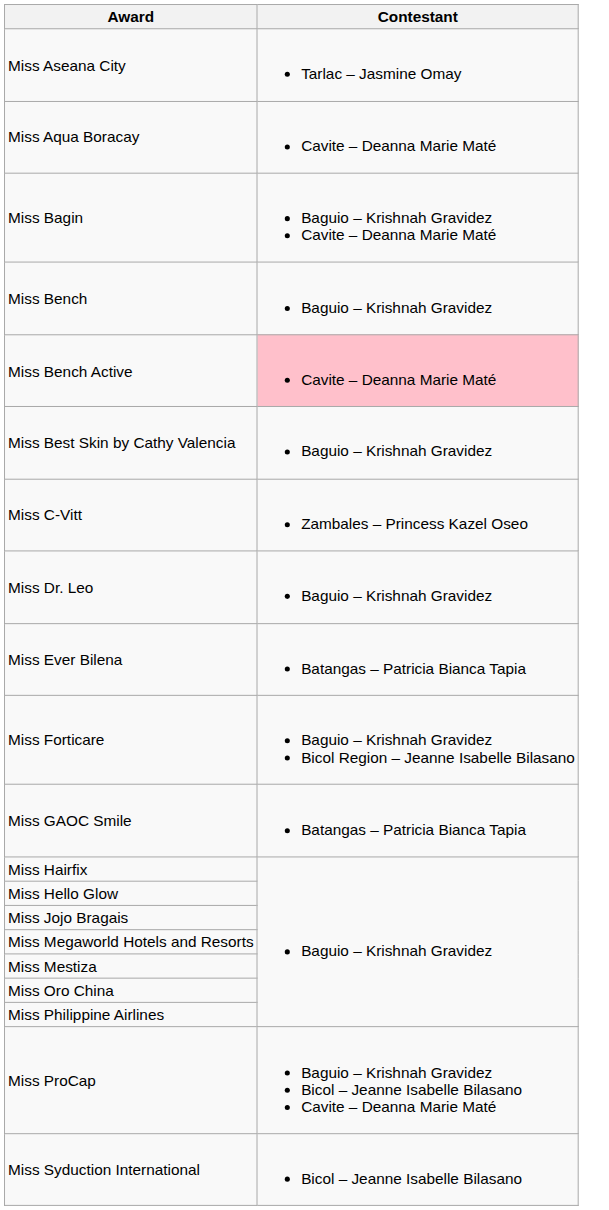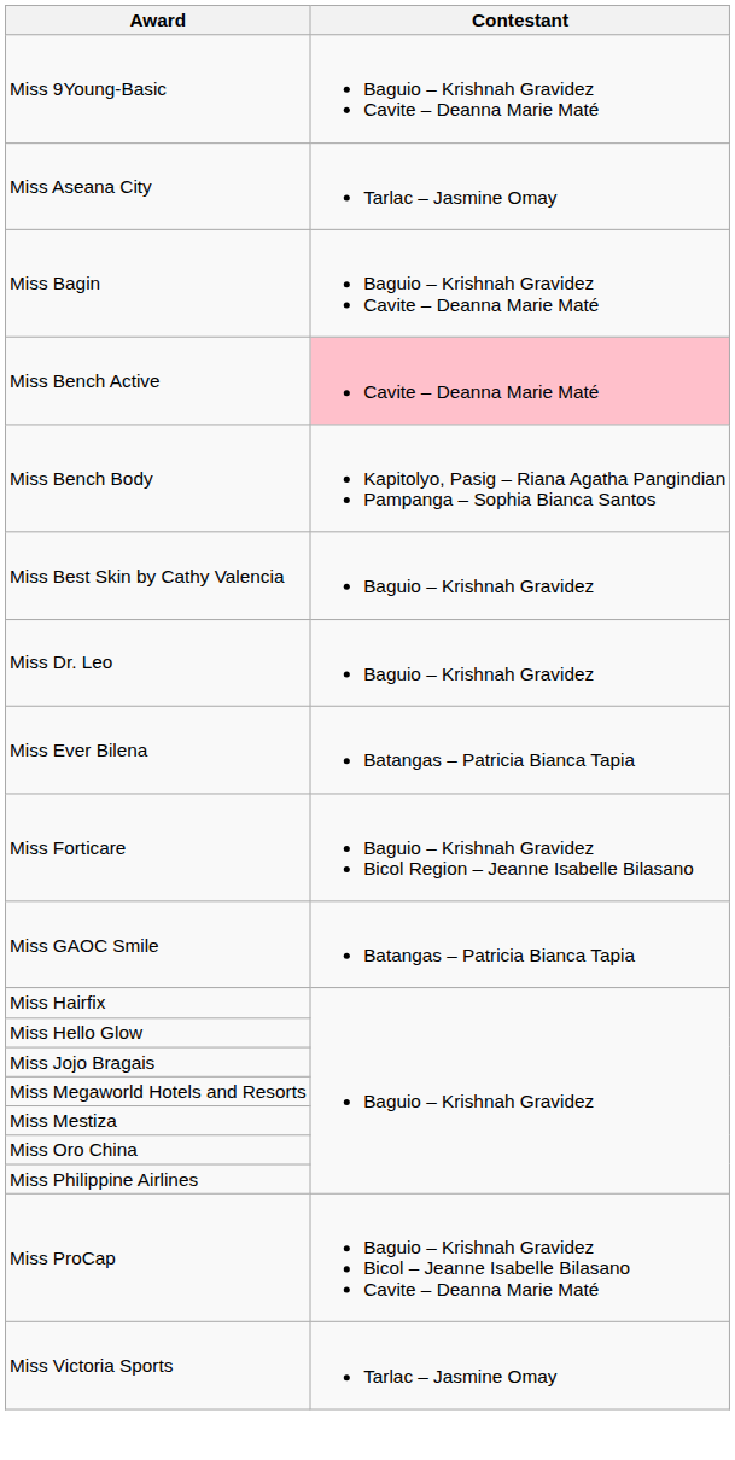 <table class="wikitable sortable" style="font-size: 95%;">
 <tr>
 <th>Award</th>
 <th>Contestant</th>
 </tr>
 <tr>
+<td>Miss 9Young-Basic</td>
+<td><br><ul><li>Baguio – Krishnah Gravidez</li><li>Cavite – Deanna Marie Maté</li></ul></td>
+</tr>
+<tr>
 <td>Miss Aseana City</td>
 <td><br><ul><li>Tarlac – Jasmine Omay</li></ul></td>
-</tr>
-<tr>
-<td>Miss Aqua Boracay</td>
-<td><br><ul><li>Cavite – Deanna Marie Maté</li></ul></td>
 </tr>
 <tr>
 <td>Miss Bagin</td>
 <td><br><ul><li>Baguio – Krishnah Gravidez</li><li>Cavite – Deanna Marie Maté</li></ul></td>
 </tr>
 <tr>
-<td>Miss Bench</td>
-<td><br><ul><li>Baguio – Krishnah Gravidez</li></ul></td>
-</tr>
-<tr>
 <td>Miss Bench Active</td>
 <td style="background: pink;"><br><ul><li>Cavite – Deanna Marie Maté</li></ul></td>
 </tr>
 <tr>
+<td>Miss Bench Body</td>
+<td><br><ul><li>Kapitolyo, Pasig – Riana Agatha Pangindian</li><li>Pampanga – Sophia Bianca Santos</li></ul></td>
+</tr>
+<tr>
 <td>Miss Best Skin by Cathy Valencia</td>
 <td><br><ul><li>Baguio – Krishnah  Gravidez</li></ul></td>
-</tr>
-<tr>
-<td>Miss C-Vitt</td>
-<td><br><ul><li>Zambales – Princess Kazel Oseo</li></ul></td>
 </tr>
 <tr>
 <td>Miss Dr. Leo</td>
 <td><br><ul><li>Baguio – Krishnah Gravidez</li></ul></td>
 </tr>
 <tr>
 <td>Miss Ever Bilena</td>
 <td><br><ul><li>Batangas – Patricia Bianca Tapia</li></ul></td>
 </tr>
 <tr>
 <td>Miss Forticare</td>
 <td><br><ul><li>Baguio – Krishnah Gravidez</li><li>Bicol Region – Jeanne Isabelle Bilasano</li></ul></td>
 </tr>
 <tr>
 <td>Miss GAOC Smile</td>
 <td><br><ul><li>Batangas – Patricia Bianca Tapia</li></ul></td>
 </tr>
 <tr>
 <td>Miss Hairfix</td>
 <td rowspan="7"><br><ul><li>Baguio – Krishnah Gravidez</li></ul></td>
 </tr>
 <tr>
 <td>Miss Hello Glow</td>
 </tr>
 <tr>
 <td>Miss Jojo Bragais</td>
 </tr>
 <tr>
 <td>Miss Megaworld Hotels and Resorts</td>
 </tr>
 <tr>
 <td>Miss Mestiza</td>
 </tr>
 <tr>
 <td>Miss Oro China</td>
 </tr>
 <tr>
 <td>Miss Philippine Airlines</td>
 </tr>
 <tr>
 <td>Miss ProCap</td>
 <td><br><ul><li>Baguio – Krishnah Gravidez</li><li>Bicol – Jeanne Isabelle Bilasano</li><li>Cavite – Deanna Marie Maté</li></ul></td>
 </tr>
 <tr>
-<td>Miss Syduction International</td>
-<td><br><ul><li>Bicol – Jeanne Isabelle Bilasano</li></ul></td>
+<td>Miss Victoria Sports</td>
+<td><br><ul><li>Tarlac – Jasmine Omay</li></ul></td>
 </tr>
 </table>
